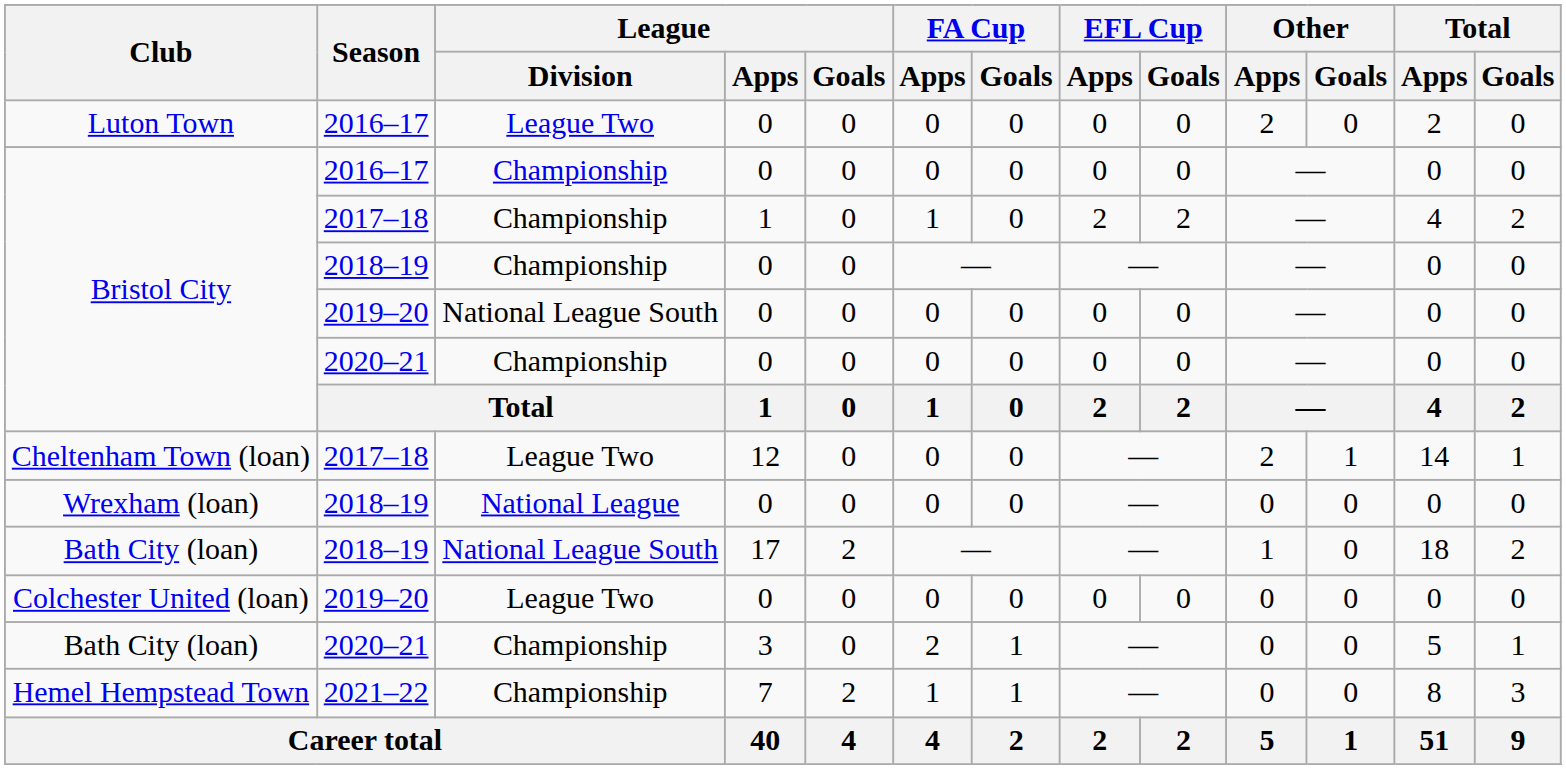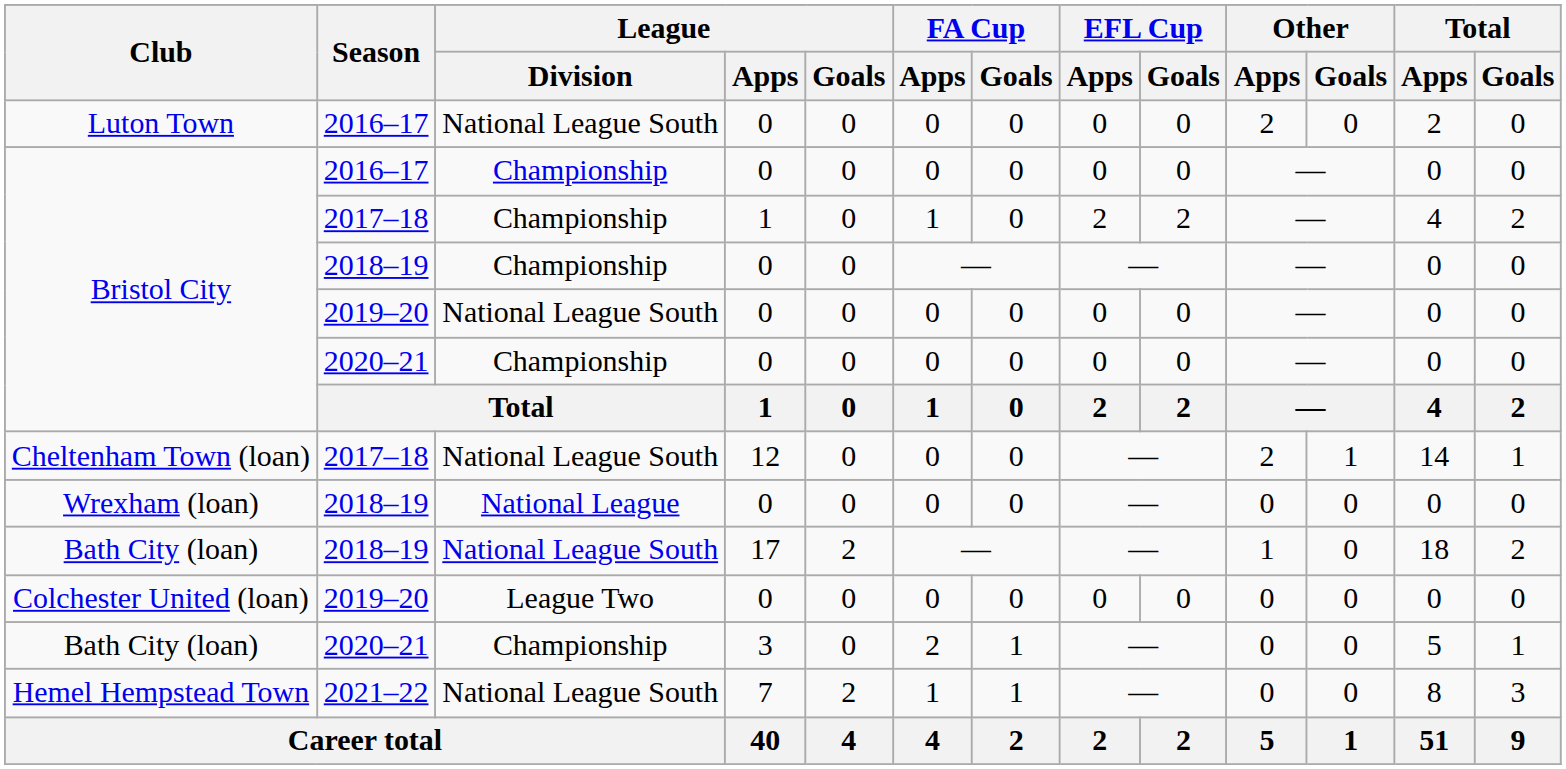 <table class=wikitable style=text-align:center>
 <tr>
 <th rowspan=2>Club</th>
 <th rowspan=2>Season</th>
 <th colspan=3>League</th>
 <th colspan=2><a href='#'>FA Cup</a></th>
 <th colspan=2><a href='#'>EFL Cup</a></th>
 <th colspan=2>Other</th>
 <th colspan=2>Total</th>
 </tr>
 <tr>
 <th>Division</th>
 <th>Apps</th>
 <th>Goals</th>
 <th>Apps</th>
 <th>Goals</th>
 <th>Apps</th>
 <th>Goals</th>
 <th>Apps</th>
 <th>Goals</th>
 <th>Apps</th>
 <th>Goals</th>
 </tr>
 <tr>
 <td><a href='#'>Luton Town</a></td>
 <td><a href='#'>2016–17</a></td>
-<td><a href='#'>League Two</a></td>
+<td>National League South</td>
 <td>0</td>
 <td>0</td>
 <td>0</td>
 <td>0</td>
 <td>0</td>
 <td>0</td>
 <td>2</td>
 <td>0</td>
 <td>2</td>
 <td>0</td>
 </tr>
 <tr>
 <td rowspan=6><a href='#'>Bristol City</a></td>
 <td><a href='#'>2016–17</a></td>
 <td><a href='#'>Championship</a></td>
 <td>0</td>
 <td>0</td>
 <td>0</td>
 <td>0</td>
 <td>0</td>
 <td>0</td>
 <td colspan=2>—</td>
 <td>0</td>
 <td>0</td>
 </tr>
 <tr>
 <td><a href='#'>2017–18</a></td>
 <td>Championship</td>
 <td>1</td>
 <td>0</td>
 <td>1</td>
 <td>0</td>
 <td>2</td>
 <td>2</td>
 <td colspan=2>—</td>
 <td>4</td>
 <td>2</td>
 </tr>
 <tr>
 <td><a href='#'>2018–19</a></td>
 <td>Championship</td>
 <td>0</td>
 <td>0</td>
 <td colspan=2>—</td>
 <td colspan=2>—</td>
 <td colspan=2>—</td>
 <td>0</td>
 <td>0</td>
 </tr>
 <tr>
 <td><a href='#'>2019–20</a></td>
 <td>National League South</td>
 <td>0</td>
 <td>0</td>
 <td>0</td>
 <td>0</td>
 <td>0</td>
 <td>0</td>
 <td colspan=2>—</td>
 <td>0</td>
 <td>0</td>
 </tr>
 <tr>
 <td><a href='#'>2020–21</a></td>
 <td>Championship</td>
 <td>0</td>
 <td>0</td>
 <td>0</td>
 <td>0</td>
 <td>0</td>
 <td>0</td>
 <td colspan=2>—</td>
 <td>0</td>
 <td>0</td>
 </tr>
 <tr>
 <th colspan=2>Total</th>
 <th>1</th>
 <th>0</th>
 <th>1</th>
 <th>0</th>
 <th>2</th>
 <th>2</th>
 <th colspan=2>—</th>
 <th>4</th>
 <th>2</th>
 </tr>
 <tr>
 <td><a href='#'>Cheltenham Town</a> (loan)</td>
 <td><a href='#'>2017–18</a></td>
-<td>League Two</td>
+<td>National League South</td>
 <td>12</td>
 <td>0</td>
 <td>0</td>
 <td>0</td>
 <td colspan=2>—</td>
 <td>2</td>
 <td>1</td>
 <td>14</td>
 <td>1</td>
 </tr>
 <tr>
 <td><a href='#'>Wrexham</a> (loan)</td>
 <td><a href='#'>2018–19</a></td>
 <td><a href='#'>National League</a></td>
 <td>0</td>
 <td>0</td>
 <td>0</td>
 <td>0</td>
 <td colspan=2>—</td>
 <td>0</td>
 <td>0</td>
 <td>0</td>
 <td>0</td>
 </tr>
 <tr>
 <td><a href='#'>Bath City</a> (loan)</td>
 <td><a href='#'>2018–19</a></td>
 <td><a href='#'>National League South</a></td>
 <td>17</td>
 <td>2</td>
 <td colspan=2>—</td>
 <td colspan=2>—</td>
 <td>1</td>
 <td>0</td>
 <td>18</td>
 <td>2</td>
 </tr>
 <tr>
 <td><a href='#'>Colchester United</a> (loan)</td>
 <td><a href='#'>2019–20</a></td>
 <td>League Two</td>
 <td>0</td>
 <td>0</td>
 <td>0</td>
 <td>0</td>
 <td>0</td>
 <td>0</td>
 <td>0</td>
 <td>0</td>
 <td>0</td>
 <td>0</td>
 </tr>
 <tr>
 <td>Bath City (loan)</td>
 <td><a href='#'>2020–21</a></td>
 <td>Championship</td>
 <td>3</td>
 <td>0</td>
 <td>2</td>
 <td>1</td>
 <td colspan=2>—</td>
 <td>0</td>
 <td>0</td>
 <td>5</td>
 <td>1</td>
 </tr>
 <tr>
 <td><a href='#'>Hemel Hempstead Town</a></td>
 <td><a href='#'>2021–22</a></td>
-<td>Championship</td>
+<td>National League South</td>
 <td>7</td>
 <td>2</td>
 <td>1</td>
 <td>1</td>
 <td colspan=2>—</td>
 <td>0</td>
 <td>0</td>
 <td>8</td>
 <td>3</td>
 </tr>
 <tr>
 <th colspan=3>Career total</th>
 <th>40</th>
 <th>4</th>
 <th>4</th>
 <th>2</th>
 <th>2</th>
 <th>2</th>
 <th>5</th>
 <th>1</th>
 <th>51</th>
 <th>9</th>
 </tr>
 </table>
